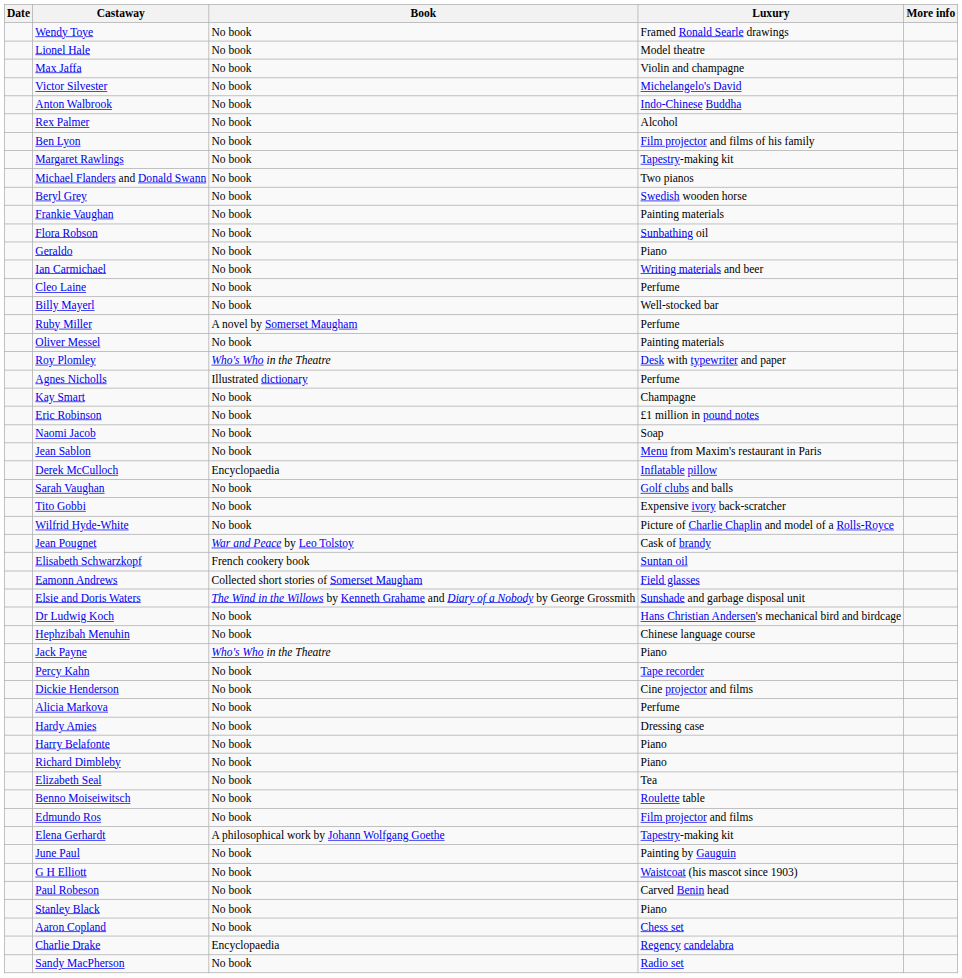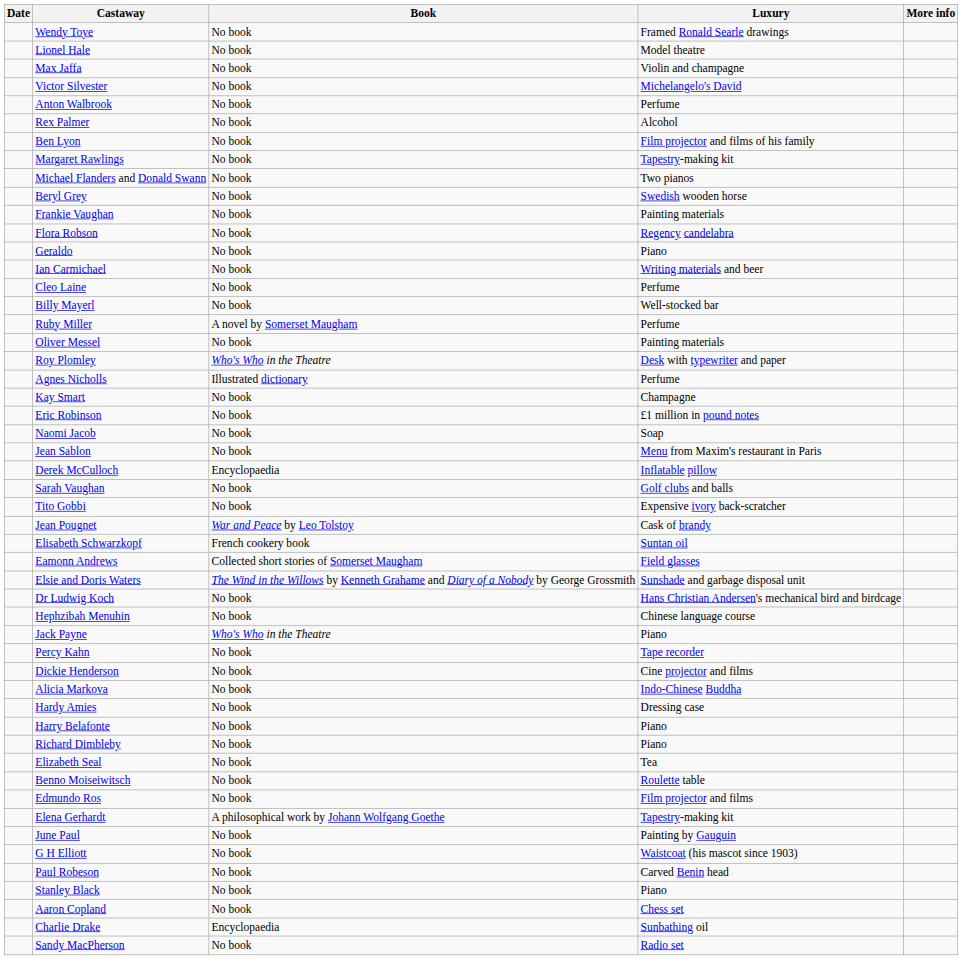 <table class="wikitable sortable">
 <tr>
 <th>Date</th>
 <th>Castaway</th>
 <th>Book</th>
 <th>Luxury</th>
 <th>More info</th>
 </tr>
 <tr>
 <td></td>
 <td><a href='#'>Wendy Toye</a></td>
 <td>No book</td>
 <td>Framed <a href='#'>Ronald Searle</a> drawings</td>
 <td></td>
 </tr>
 <tr>
 <td></td>
 <td><a href='#'>Lionel Hale</a></td>
 <td>No book</td>
 <td>Model theatre</td>
 <td></td>
 </tr>
 <tr>
 <td></td>
 <td><a href='#'>Max Jaffa</a></td>
 <td>No book</td>
 <td>Violin and champagne</td>
 <td></td>
 </tr>
 <tr>
 <td></td>
 <td><a href='#'>Victor Silvester</a></td>
 <td>No book</td>
 <td><a href='#'>Michelangelo's David</a></td>
 <td></td>
 </tr>
 <tr>
 <td></td>
 <td><a href='#'>Anton Walbrook</a></td>
 <td>No book</td>
-<td><a href='#'>Indo-Chinese</a> <a href='#'>Buddha</a></td>
+<td>Perfume</td>
 <td></td>
 </tr>
 <tr>
 <td></td>
 <td><a href='#'>Rex Palmer</a></td>
 <td>No book</td>
 <td>Alcohol</td>
 <td></td>
 </tr>
 <tr>
 <td></td>
 <td><a href='#'>Ben Lyon</a></td>
 <td>No book</td>
 <td><a href='#'>Film projector</a> and films of his family</td>
 <td></td>
 </tr>
 <tr>
 <td></td>
 <td><a href='#'>Margaret Rawlings</a></td>
 <td>No book</td>
 <td><a href='#'>Tapestry</a>-making kit</td>
 <td></td>
 </tr>
 <tr>
 <td></td>
 <td><a href='#'>Michael Flanders</a> and <a href='#'>Donald Swann</a></td>
 <td>No book</td>
 <td>Two pianos</td>
 <td></td>
 </tr>
 <tr>
 <td></td>
 <td><a href='#'>Beryl Grey</a></td>
 <td>No book</td>
 <td><a href='#'>Swedish</a> wooden horse</td>
 <td></td>
 </tr>
 <tr>
 <td></td>
 <td><a href='#'>Frankie Vaughan</a></td>
 <td>No book</td>
 <td>Painting materials</td>
 <td></td>
 </tr>
 <tr>
 <td></td>
 <td><a href='#'>Flora Robson</a></td>
 <td>No book</td>
-<td><a href='#'>Sunbathing</a> oil</td>
+<td><a href='#'>Regency</a> <a href='#'>candelabra</a></td>
 <td></td>
 </tr>
 <tr>
 <td></td>
 <td><a href='#'>Geraldo</a></td>
 <td>No book</td>
 <td>Piano</td>
 <td></td>
 </tr>
 <tr>
 <td></td>
 <td><a href='#'>Ian Carmichael</a></td>
 <td>No book</td>
 <td><a href='#'>Writing materials</a> and beer</td>
 <td></td>
 </tr>
 <tr>
 <td></td>
 <td><a href='#'>Cleo Laine</a></td>
 <td>No book</td>
 <td>Perfume</td>
 <td></td>
 </tr>
 <tr>
 <td></td>
 <td><a href='#'>Billy Mayerl</a></td>
 <td>No book</td>
 <td>Well-stocked bar</td>
 <td></td>
 </tr>
 <tr>
 <td></td>
 <td><a href='#'>Ruby Miller</a></td>
 <td>A novel by <a href='#'>Somerset Maugham</a></td>
 <td>Perfume</td>
 <td></td>
 </tr>
 <tr>
 <td></td>
 <td><a href='#'>Oliver Messel</a></td>
 <td>No book</td>
 <td>Painting materials</td>
 <td></td>
 </tr>
 <tr>
 <td></td>
 <td><a href='#'>Roy Plomley</a></td>
 <td><em><a href='#'>Who's Who</a> in the Theatre</em></td>
 <td><a href='#'>Desk</a> with <a href='#'>typewriter</a> and paper</td>
 <td></td>
 </tr>
 <tr>
 <td></td>
 <td><a href='#'>Agnes Nicholls</a></td>
 <td>Illustrated <a href='#'>dictionary</a></td>
 <td>Perfume</td>
 <td></td>
 </tr>
 <tr>
 <td></td>
 <td><a href='#'>Kay Smart</a></td>
 <td>No book</td>
 <td>Champagne</td>
 <td></td>
 </tr>
 <tr>
 <td></td>
 <td><a href='#'>Eric Robinson</a></td>
 <td>No book</td>
 <td>£1 million in <a href='#'>pound notes</a></td>
 <td></td>
 </tr>
 <tr>
 <td></td>
 <td><a href='#'>Naomi Jacob</a></td>
 <td>No book</td>
 <td>Soap</td>
 <td></td>
 </tr>
 <tr>
 <td></td>
 <td><a href='#'>Jean Sablon</a></td>
 <td>No book</td>
 <td><a href='#'>Menu</a> from Maxim's restaurant in Paris</td>
 <td></td>
 </tr>
 <tr>
 <td></td>
 <td><a href='#'>Derek McCulloch</a></td>
 <td>Encyclopaedia</td>
 <td><a href='#'>Inflatable</a> <a href='#'>pillow</a></td>
 <td></td>
 </tr>
 <tr>
 <td></td>
 <td><a href='#'>Sarah Vaughan</a></td>
 <td>No book</td>
 <td><a href='#'>Golf clubs</a> and balls</td>
 <td></td>
 </tr>
 <tr>
 <td></td>
 <td><a href='#'>Tito Gobbi</a></td>
 <td>No book</td>
 <td>Expensive <a href='#'>ivory</a> back-scratcher</td>
 <td></td>
 </tr>
 <tr>
 <td></td>
-<td><a href='#'>Wilfrid Hyde-White</a></td>
-<td>No book</td>
-<td>Picture of <a href='#'>Charlie Chaplin</a> and model of a <a href='#'>Rolls-Royce</a></td>
-<td></td>
-</tr>
-<tr>
-<td></td>
 <td><a href='#'>Jean Pougnet</a></td>
 <td><em><a href='#'>War and Peace</a></em> by <a href='#'>Leo Tolstoy</a></td>
 <td>Cask of <a href='#'>brandy</a></td>
 <td></td>
 </tr>
 <tr>
 <td></td>
 <td><a href='#'>Elisabeth Schwarzkopf</a></td>
 <td>French cookery book</td>
 <td><a href='#'>Suntan oil</a></td>
 <td></td>
 </tr>
 <tr>
 <td></td>
 <td><a href='#'>Eamonn Andrews</a></td>
 <td>Collected short stories of <a href='#'>Somerset Maugham</a></td>
 <td><a href='#'>Field glasses</a></td>
 <td></td>
 </tr>
 <tr>
 <td></td>
 <td><a href='#'>Elsie and Doris Waters</a></td>
 <td><em><a href='#'>The Wind in the Willows</a></em> by <a href='#'>Kenneth Grahame</a> and <em><a href='#'>Diary of a Nobody</a></em> by George Grossmith</td>
 <td><a href='#'>Sunshade</a> and garbage disposal unit</td>
 <td></td>
 </tr>
 <tr>
 <td></td>
 <td><a href='#'>Dr Ludwig Koch</a></td>
 <td>No book</td>
 <td><a href='#'>Hans Christian Andersen</a>'s mechanical bird and birdcage</td>
 <td></td>
 </tr>
 <tr>
 <td></td>
 <td><a href='#'>Hephzibah Menuhin</a></td>
 <td>No book</td>
 <td>Chinese language course</td>
 <td></td>
 </tr>
 <tr>
 <td></td>
 <td><a href='#'>Jack Payne</a></td>
 <td><em><a href='#'>Who's Who</a> in the Theatre</em></td>
 <td>Piano</td>
 <td></td>
 </tr>
 <tr>
 <td></td>
 <td><a href='#'>Percy Kahn</a></td>
 <td>No book</td>
 <td><a href='#'>Tape recorder</a></td>
 <td></td>
 </tr>
 <tr>
 <td></td>
 <td><a href='#'>Dickie Henderson</a></td>
 <td>No book</td>
 <td>Cine <a href='#'>projector</a> and films</td>
 <td></td>
 </tr>
 <tr>
 <td></td>
 <td><a href='#'>Alicia Markova</a></td>
 <td>No book</td>
-<td>Perfume</td>
+<td><a href='#'>Indo-Chinese</a> <a href='#'>Buddha</a></td>
 <td></td>
 </tr>
 <tr>
 <td></td>
 <td><a href='#'>Hardy Amies</a></td>
 <td>No book</td>
 <td>Dressing case</td>
 <td></td>
 </tr>
 <tr>
 <td></td>
 <td><a href='#'>Harry Belafonte</a></td>
 <td>No book</td>
 <td>Piano</td>
 <td></td>
 </tr>
 <tr>
 <td></td>
 <td><a href='#'>Richard Dimbleby</a></td>
 <td>No book</td>
 <td>Piano</td>
 <td></td>
 </tr>
 <tr>
 <td></td>
 <td><a href='#'>Elizabeth Seal</a></td>
 <td>No book</td>
 <td>Tea</td>
 <td></td>
 </tr>
 <tr>
 <td></td>
 <td><a href='#'>Benno Moiseiwitsch</a></td>
 <td>No book</td>
 <td><a href='#'>Roulette</a> table</td>
 <td></td>
 </tr>
 <tr>
 <td></td>
 <td><a href='#'>Edmundo Ros</a></td>
 <td>No book</td>
 <td><a href='#'>Film projector</a> and films</td>
 <td></td>
 </tr>
 <tr>
 <td></td>
 <td><a href='#'>Elena Gerhardt</a></td>
 <td>A philosophical work by <a href='#'>Johann Wolfgang Goethe</a></td>
 <td><a href='#'>Tapestry</a>-making kit</td>
 <td></td>
 </tr>
 <tr>
 <td></td>
 <td><a href='#'>June Paul</a></td>
 <td>No book</td>
 <td>Painting by <a href='#'>Gauguin</a></td>
 <td></td>
 </tr>
 <tr>
 <td></td>
 <td><a href='#'>G H Elliott</a></td>
 <td>No book</td>
 <td><a href='#'>Waistcoat</a> (his mascot since 1903)</td>
 <td></td>
 </tr>
 <tr>
 <td></td>
 <td><a href='#'>Paul Robeson</a></td>
 <td>No book</td>
 <td>Carved <a href='#'>Benin</a> head</td>
 <td></td>
 </tr>
 <tr>
 <td></td>
 <td><a href='#'>Stanley Black</a></td>
 <td>No book</td>
 <td>Piano</td>
 <td></td>
 </tr>
 <tr>
 <td></td>
 <td><a href='#'>Aaron Copland</a></td>
 <td>No book</td>
 <td><a href='#'>Chess set</a></td>
 <td></td>
 </tr>
 <tr>
 <td></td>
 <td><a href='#'>Charlie Drake</a></td>
 <td>Encyclopaedia</td>
-<td><a href='#'>Regency</a> <a href='#'>candelabra</a></td>
+<td><a href='#'>Sunbathing</a> oil</td>
 <td></td>
 </tr>
 <tr>
 <td></td>
 <td><a href='#'>Sandy MacPherson</a></td>
 <td>No book</td>
 <td><a href='#'>Radio set</a></td>
 <td></td>
 </tr>
 </table>
